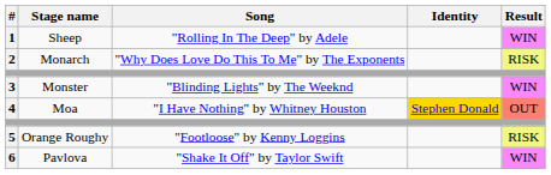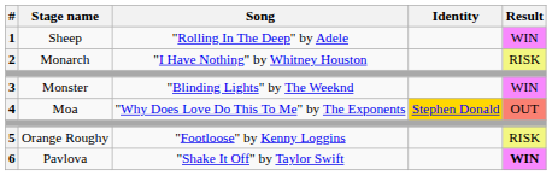 <table class="wikitable plainrowheaders" style="text-align: center;">
 <tr>
 <th>#</th>
 <th>Stage name</th>
 <th>Song</th>
 <th>Identity</th>
 <th>Result</th>
 </tr>
 <tr>
 <th>1</th>
 <td>Sheep</td>
 <td>"<a href='#'>Rolling In The Deep</a>" by <a href='#'>Adele</a></td>
 <td></td>
 <td bgcolor="#F888FD">WIN</td>
 </tr>
 <tr>
 <th>2</th>
 <td>Monarch</td>
-<td>"<a href='#'>Why Does Love Do This To Me</a>" by <a href='#'>The Exponents</a></td>
+<td>"<a href='#'>I Have Nothing</a>" by <a href='#'>Whitney Houston</a></td>
 <td></td>
 <td bgcolor=#F3F781>RISK</td>
 </tr>
 <tr>
 <td colspan="5" style="background:darkgray"></td>
 </tr>
 <tr>
 <th>3</th>
 <td>Monster</td>
 <td>"<a href='#'>Blinding Lights</a>" by <a href='#'>The Weeknd</a></td>
 <td></td>
 <td bgcolor="#F888FD">WIN</td>
 </tr>
 <tr>
 <th>4</th>
 <td>Moa</td>
-<td>"<a href='#'>I Have Nothing</a>" by <a href='#'>Whitney Houston</a></td>
+<td>"<a href='#'>Why Does Love Do This To Me</a>" by <a href='#'>The Exponents</a></td>
 <td style="background: gold;"><a href='#'>Stephen Donald</a></td>
 <td bgcolor=salmon>OUT</td>
 </tr>
 <tr>
 <td colspan="5" style="background:darkgray"></td>
 </tr>
 <tr>
 <th>5</th>
 <td>Orange Roughy</td>
 <td>"<a href='#'>Footloose</a>" by <a href='#'>Kenny Loggins</a></td>
 <td></td>
 <td bgcolor=#F3F781>RISK</td>
 </tr>
 <tr>
 <th>6</th>
 <td>Pavlova</td>
 <td>"<a href='#'>Shake It Off</a>" by <a href='#'>Taylor Swift</a></td>
 <td></td>
-<td bgcolor="#F888FD">WIN</td>
+<td bgcolor="#F888FD"><strong>WIN</strong></td>
 </tr>
 </table>
